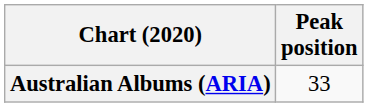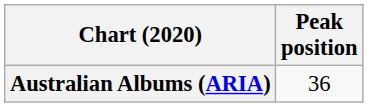 <table class="wikitable plainrowheaders" style="text-align:center">
 <tr>
 <th scope="col">Chart (2020)</th>
 <th scope="col">Peak<br>position</th>
 </tr>
 <tr>
 <th scope="row">Australian Albums (<a href='#'>ARIA</a>)</th>
-<td>33</td>
+<td>36</td>
 </tr>
 </table>
